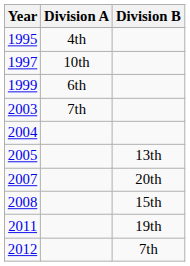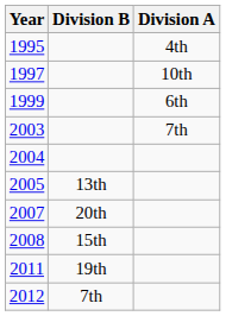 <table class="wikitable" style="text-align:center">
 <tr>
 <th>Year</th>
+<th>Division B</th>
 <th>Division A</th>
-<th>Division B</th>
 </tr>
 <tr>
 <td><a href='#'>1995</a></td>
+<td></td>
 <td>4th</td>
-<td></td>
 </tr>
 <tr>
 <td><a href='#'>1997</a></td>
+<td></td>
 <td>10th</td>
-<td></td>
 </tr>
 <tr>
 <td><a href='#'>1999</a></td>
+<td></td>
 <td>6th</td>
-<td></td>
 </tr>
 <tr>
 <td><a href='#'>2003</a></td>
+<td></td>
 <td>7th</td>
-<td></td>
 </tr>
 <tr>
 <td><a href='#'>2004</a></td>
 <td></td>
 <td></td>
 </tr>
 <tr>
 <td><a href='#'>2005</a></td>
+<td>13th</td>
 <td></td>
-<td>13th</td>
 </tr>
 <tr>
 <td><a href='#'>2007</a></td>
+<td>20th</td>
 <td></td>
-<td>20th</td>
 </tr>
 <tr>
 <td><a href='#'>2008</a></td>
+<td>15th</td>
 <td></td>
-<td>15th</td>
 </tr>
 <tr>
 <td><a href='#'>2011</a></td>
+<td>19th</td>
 <td></td>
-<td>19th</td>
 </tr>
 <tr>
 <td><a href='#'>2012</a></td>
+<td>7th</td>
 <td></td>
-<td>7th</td>
 </tr>
 </table>
